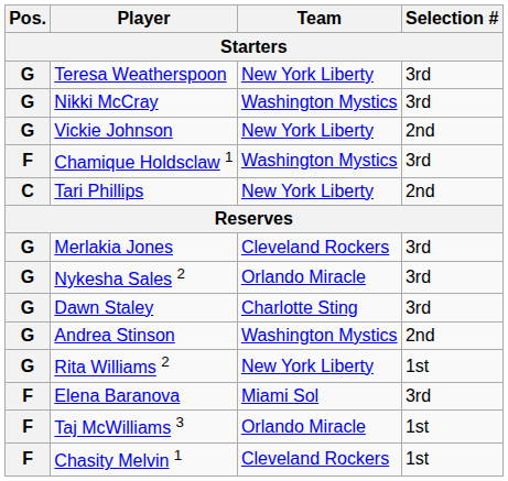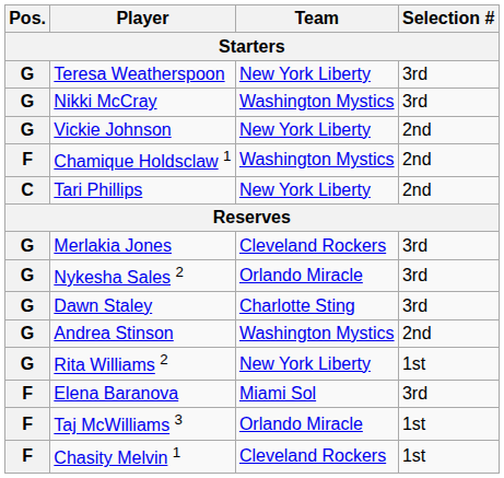 <table class="wikitable">
 <tr>
 <th>Pos.</th>
 <th>Player</th>
 <th>Team</th>
 <th>Selection #</th>
 </tr>
 <tr>
 <th colspan="5">Starters</th>
 </tr>
 <tr>
 <th>G</th>
 <td> <a href='#'>Teresa Weatherspoon</a></td>
 <td><a href='#'>New York Liberty</a></td>
 <td>3rd</td>
 </tr>
 <tr>
 <th>G</th>
 <td> <a href='#'>Nikki McCray</a></td>
 <td><a href='#'>Washington Mystics</a></td>
 <td>3rd</td>
 </tr>
 <tr>
 <th>G</th>
 <td> <a href='#'>Vickie Johnson</a></td>
 <td><a href='#'>New York Liberty</a></td>
 <td>2nd</td>
 </tr>
 <tr>
 <th>F</th>
 <td> <a href='#'>Chamique Holdsclaw</a> <sup>1</sup></td>
 <td><a href='#'>Washington Mystics</a></td>
-<td>3rd</td>
+<td>2nd</td>
 </tr>
 <tr>
 <th>C</th>
 <td> <a href='#'>Tari Phillips</a></td>
 <td><a href='#'>New York Liberty</a></td>
 <td>2nd</td>
 </tr>
 <tr>
 <th colspan="5">Reserves</th>
 </tr>
 <tr>
 <th>G</th>
 <td> <a href='#'>Merlakia Jones</a></td>
 <td><a href='#'>Cleveland Rockers</a></td>
 <td>3rd</td>
 </tr>
 <tr>
 <th>G</th>
 <td> <a href='#'>Nykesha Sales</a> <sup>2</sup></td>
 <td><a href='#'>Orlando Miracle</a></td>
 <td>3rd</td>
 </tr>
 <tr>
 <th>G</th>
 <td> <a href='#'>Dawn Staley</a></td>
 <td><a href='#'>Charlotte Sting</a></td>
 <td>3rd</td>
 </tr>
 <tr>
 <th>G</th>
 <td> <a href='#'>Andrea Stinson</a></td>
 <td><a href='#'>Washington Mystics</a></td>
 <td>2nd</td>
 </tr>
 <tr>
 <th>G</th>
 <td> <a href='#'>Rita Williams</a> <sup>2</sup></td>
 <td><a href='#'>New York Liberty</a></td>
 <td>1st</td>
 </tr>
 <tr>
 <th>F</th>
 <td> <a href='#'>Elena Baranova</a></td>
 <td><a href='#'>Miami Sol</a></td>
 <td>3rd</td>
 </tr>
 <tr>
 <th>F</th>
 <td> <a href='#'>Taj McWilliams</a> <sup>3</sup></td>
 <td><a href='#'>Orlando Miracle</a></td>
 <td>1st</td>
 </tr>
 <tr>
 <th>F</th>
 <td> <a href='#'>Chasity Melvin</a> <sup>1</sup></td>
 <td><a href='#'>Cleveland Rockers</a></td>
 <td>1st</td>
 </tr>
 </table>
